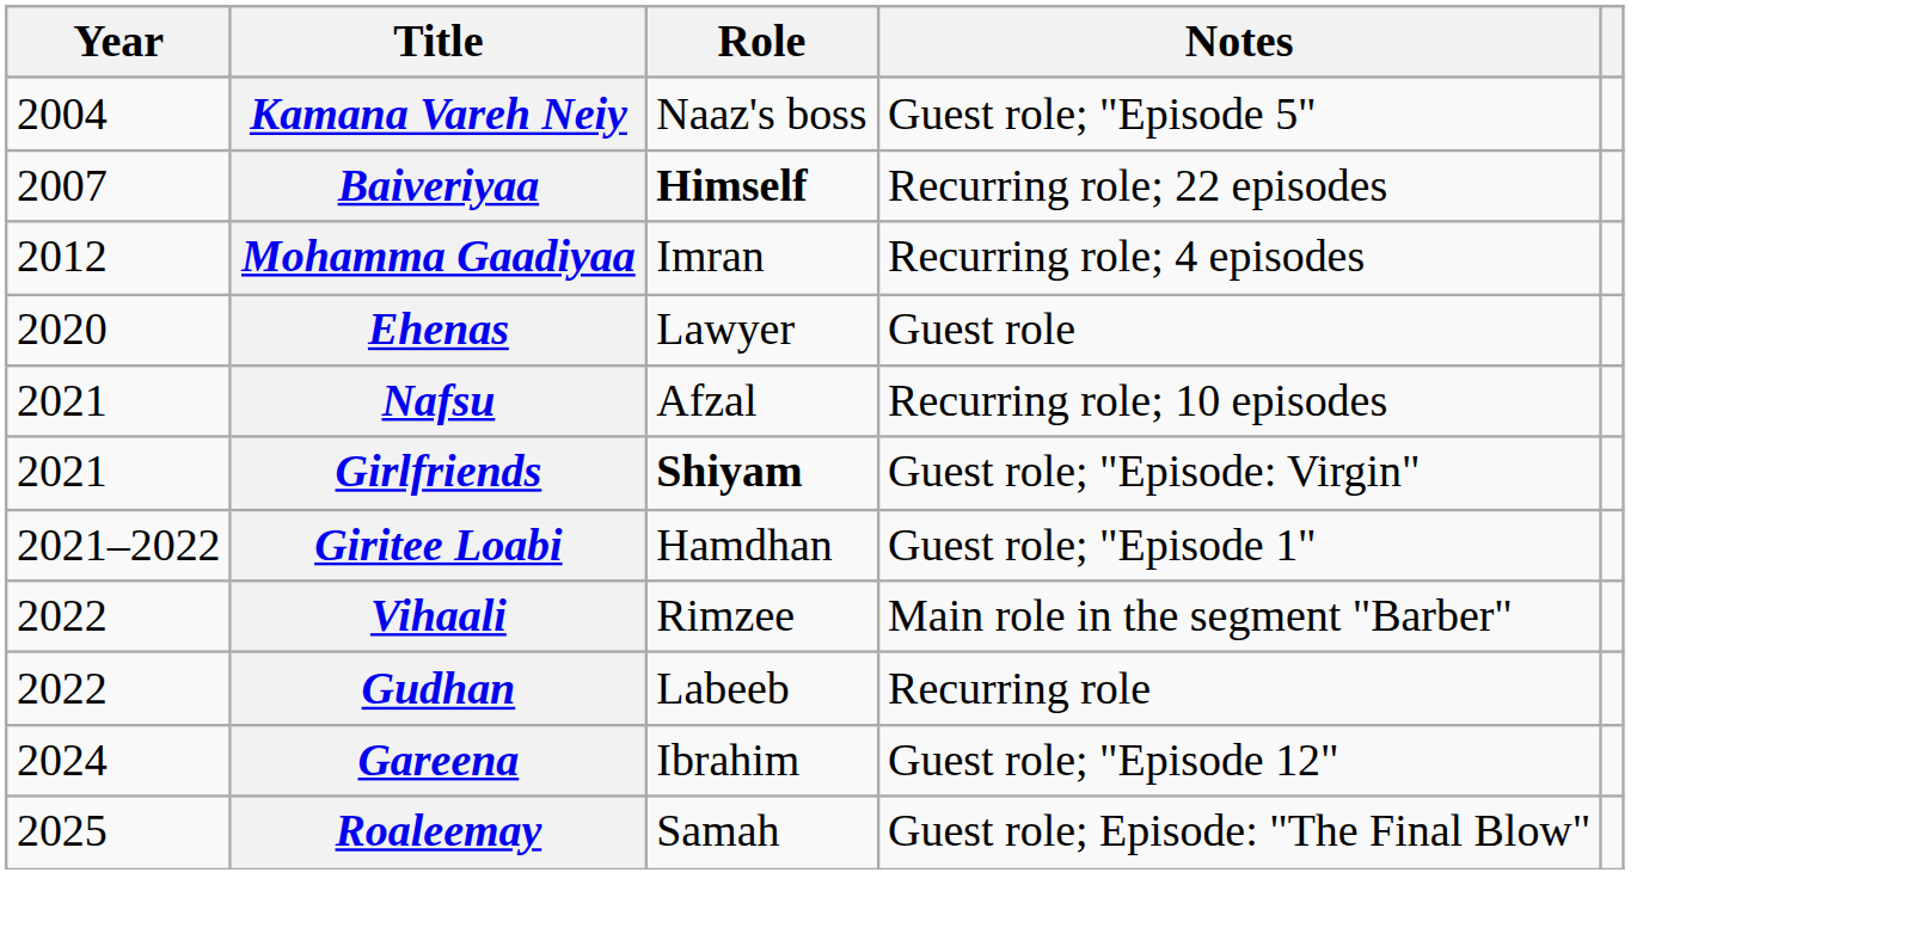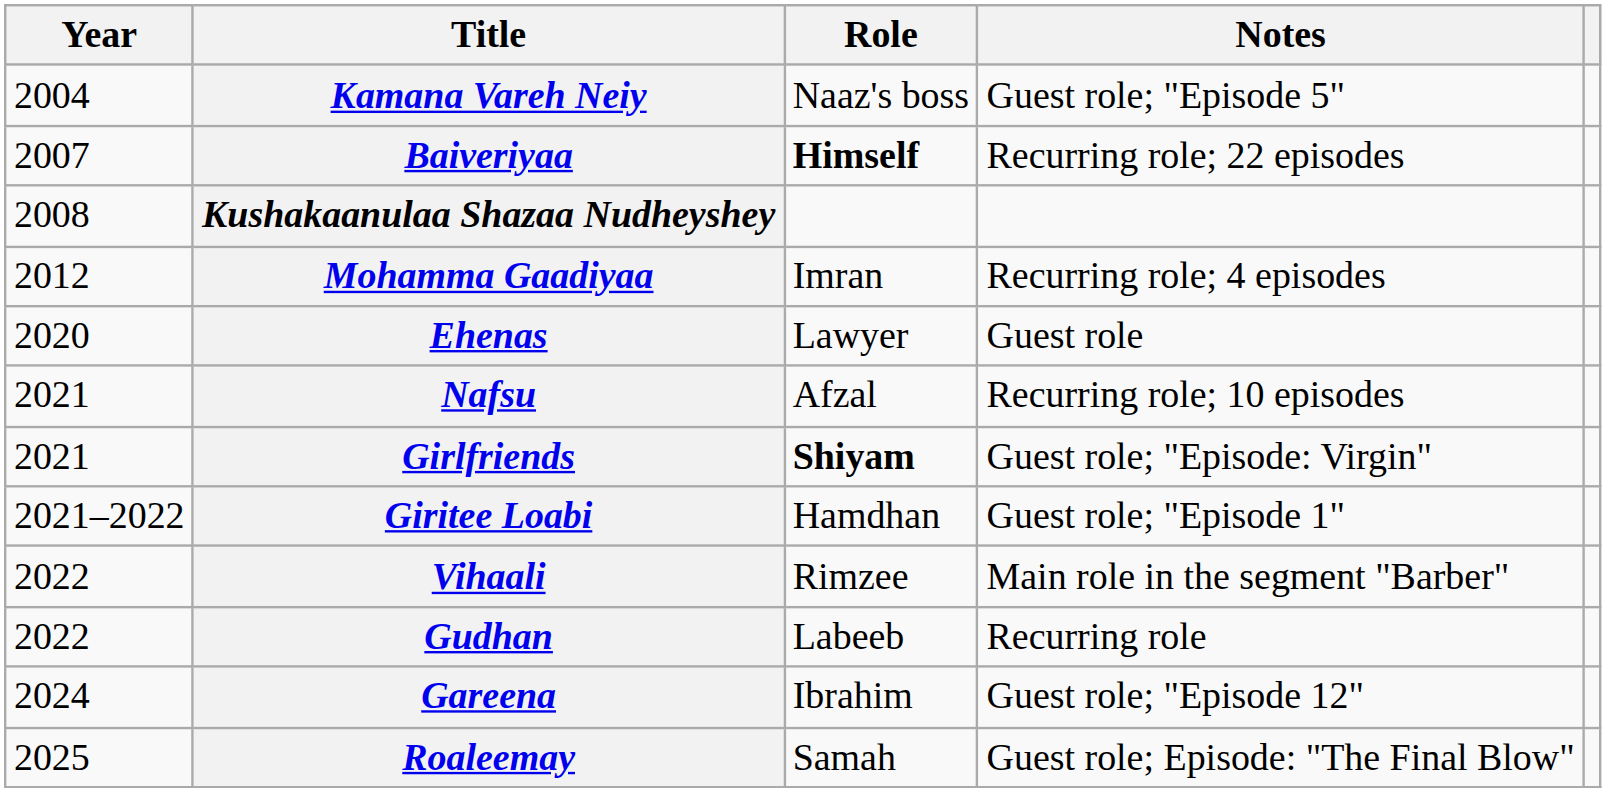 <table class="wikitable sortable plainrowheaders">
 <tr style="background:#ccc; text-align:center;">
 <th scope="col">Year</th>
 <th scope="col">Title</th>
 <th scope="col">Role</th>
 <th scope="col">Notes</th>
 <th scope="col" class="unsortable"></th>
 </tr>
 <tr>
 <td>2004</td>
 <th scope="row"><em><a href='#'>Kamana Vareh Neiy</a></em></th>
 <td>Naaz's boss</td>
 <td>Guest role; "Episode 5"</td>
 <td style="text-align: center;"></td>
 </tr>
 <tr>
 <td>2007</td>
 <th scope="row"><em><a href='#'>Baiveriyaa</a></em></th>
 <td><strong>Himself</strong></td>
 <td>Recurring role; 22 episodes</td>
 <td style="text-align: center;"></td>
+</tr>
+<tr>
+<td>2008</td>
+<th scope="row"><em>Kushakaanulaa Shazaa Nudheyshey</em></th>
+<td></td>
+<td></td>
+<td></td>
 </tr>
 <tr>
 <td>2012</td>
 <th scope="row"><em><a href='#'>Mohamma Gaadiyaa</a></em></th>
 <td>Imran</td>
 <td>Recurring role; 4 episodes</td>
 <td style="text-align: center;"></td>
 </tr>
 <tr>
 <td>2020</td>
 <th scope="row"><em><a href='#'>Ehenas</a></em></th>
 <td>Lawyer</td>
 <td>Guest role</td>
 <td style="text-align: center;"></td>
 </tr>
 <tr>
 <td>2021</td>
 <th scope="row"><em><a href='#'>Nafsu</a></em></th>
 <td>Afzal</td>
 <td>Recurring role; 10 episodes</td>
 <td style="text-align: center;"></td>
 </tr>
 <tr>
 <td>2021</td>
 <th scope="row"><em><a href='#'>Girlfriends</a></em></th>
 <td><strong>Shiyam</strong></td>
 <td>Guest role; "Episode: Virgin"</td>
 <td style="text-align: center;"></td>
 </tr>
 <tr>
 <td>2021–2022</td>
 <th scope="row"><em><a href='#'>Giritee Loabi</a></em></th>
 <td>Hamdhan</td>
 <td>Guest role; "Episode 1"</td>
 <td style="text-align: center;"></td>
 </tr>
 <tr>
 <td>2022</td>
 <th scope="row"><em><a href='#'>Vihaali</a></em></th>
 <td>Rimzee</td>
 <td>Main role in the segment "Barber"</td>
 <td style="text-align: center;"></td>
 </tr>
 <tr>
 <td>2022</td>
 <th scope="row"><em><a href='#'>Gudhan</a></em></th>
 <td>Labeeb</td>
 <td>Recurring role</td>
 <td style="text-align: center;"></td>
 </tr>
 <tr>
 <td>2024</td>
 <th scope="row"><em><a href='#'>Gareena</a></em></th>
 <td>Ibrahim</td>
 <td>Guest role; "Episode 12"</td>
 <td style="text-align: center;"></td>
 </tr>
 <tr>
 <td>2025</td>
 <th scope="row"><em><a href='#'>Roaleemay</a></em></th>
 <td>Samah</td>
 <td>Guest role; Episode: "The Final Blow"</td>
 <td style="text-align: center;"></td>
 </tr>
 <tr>
 </tr>
 </table>
